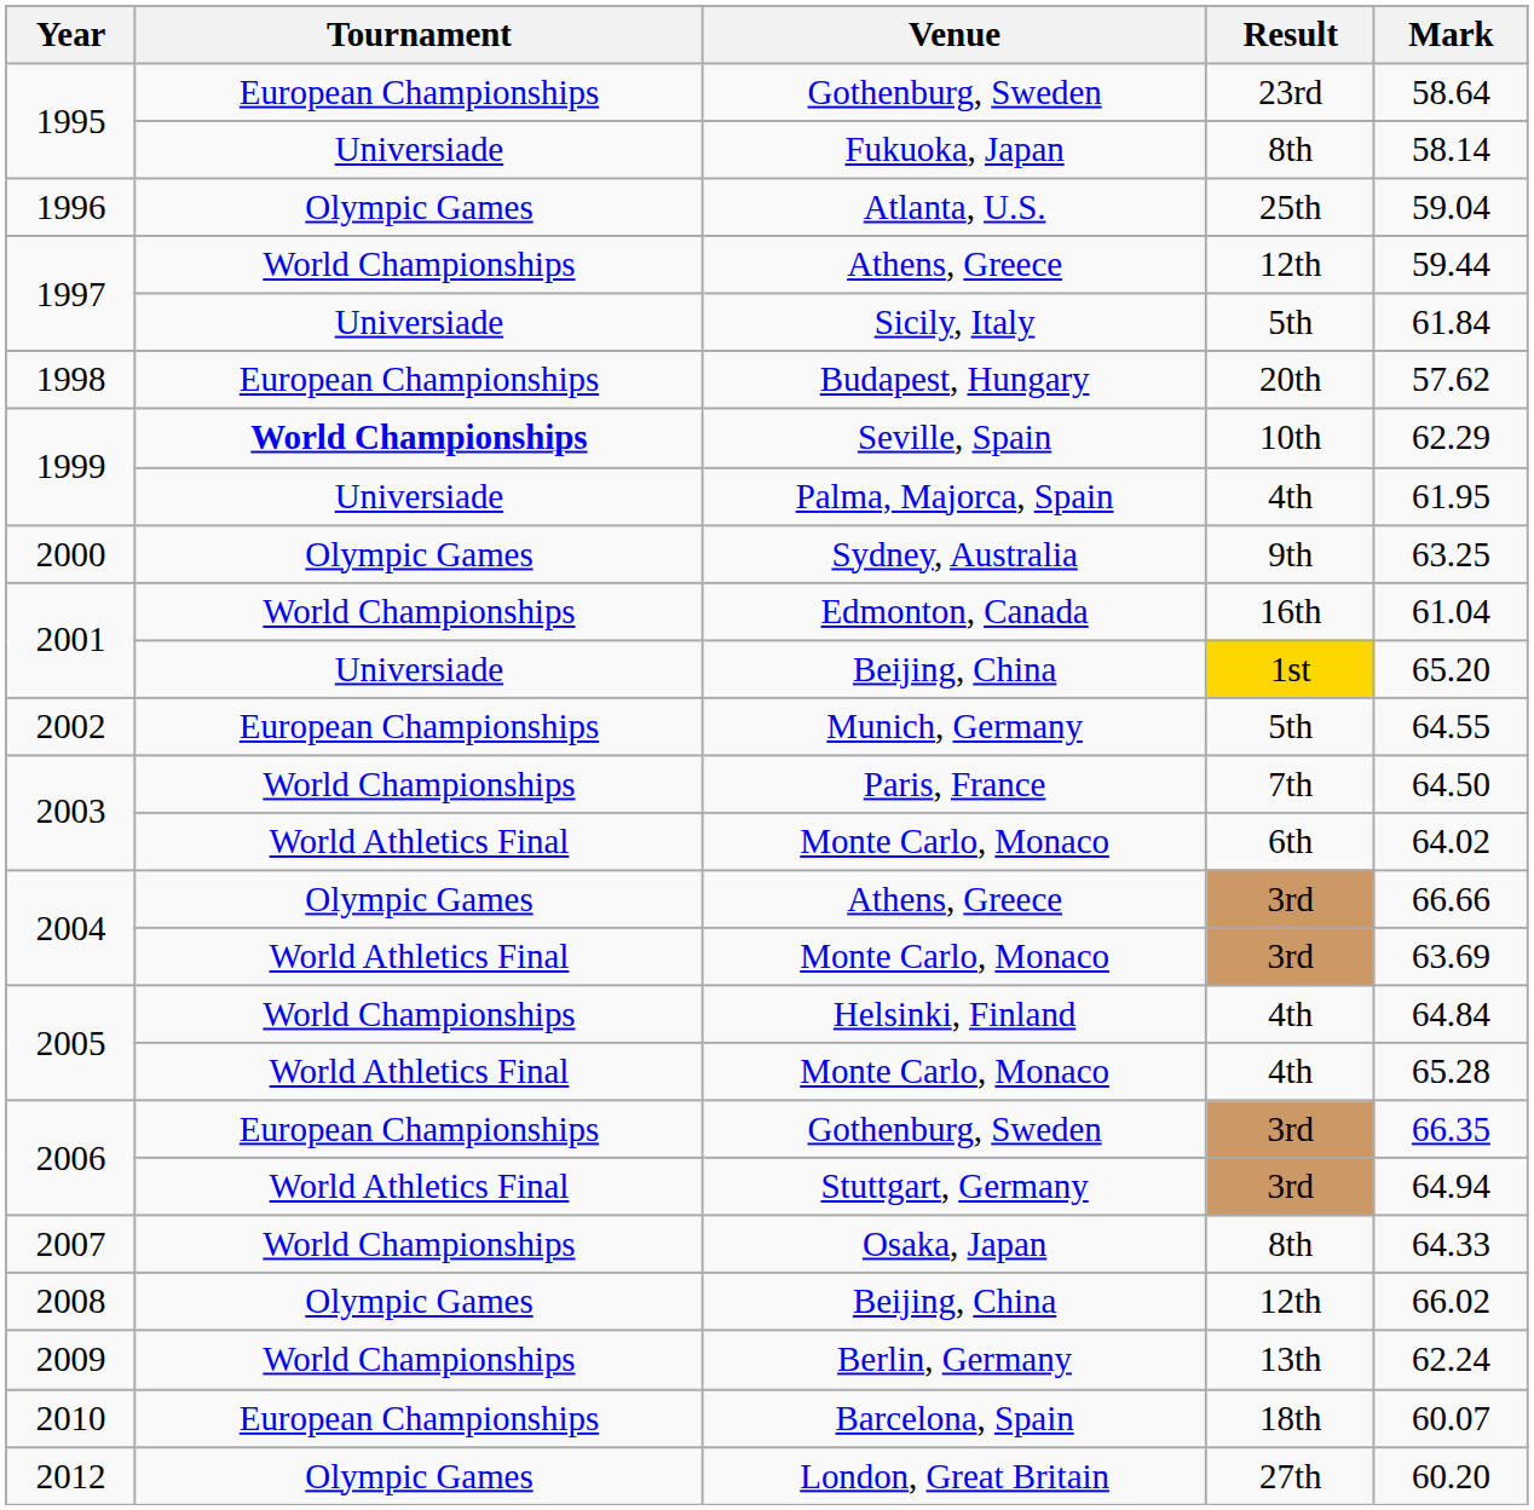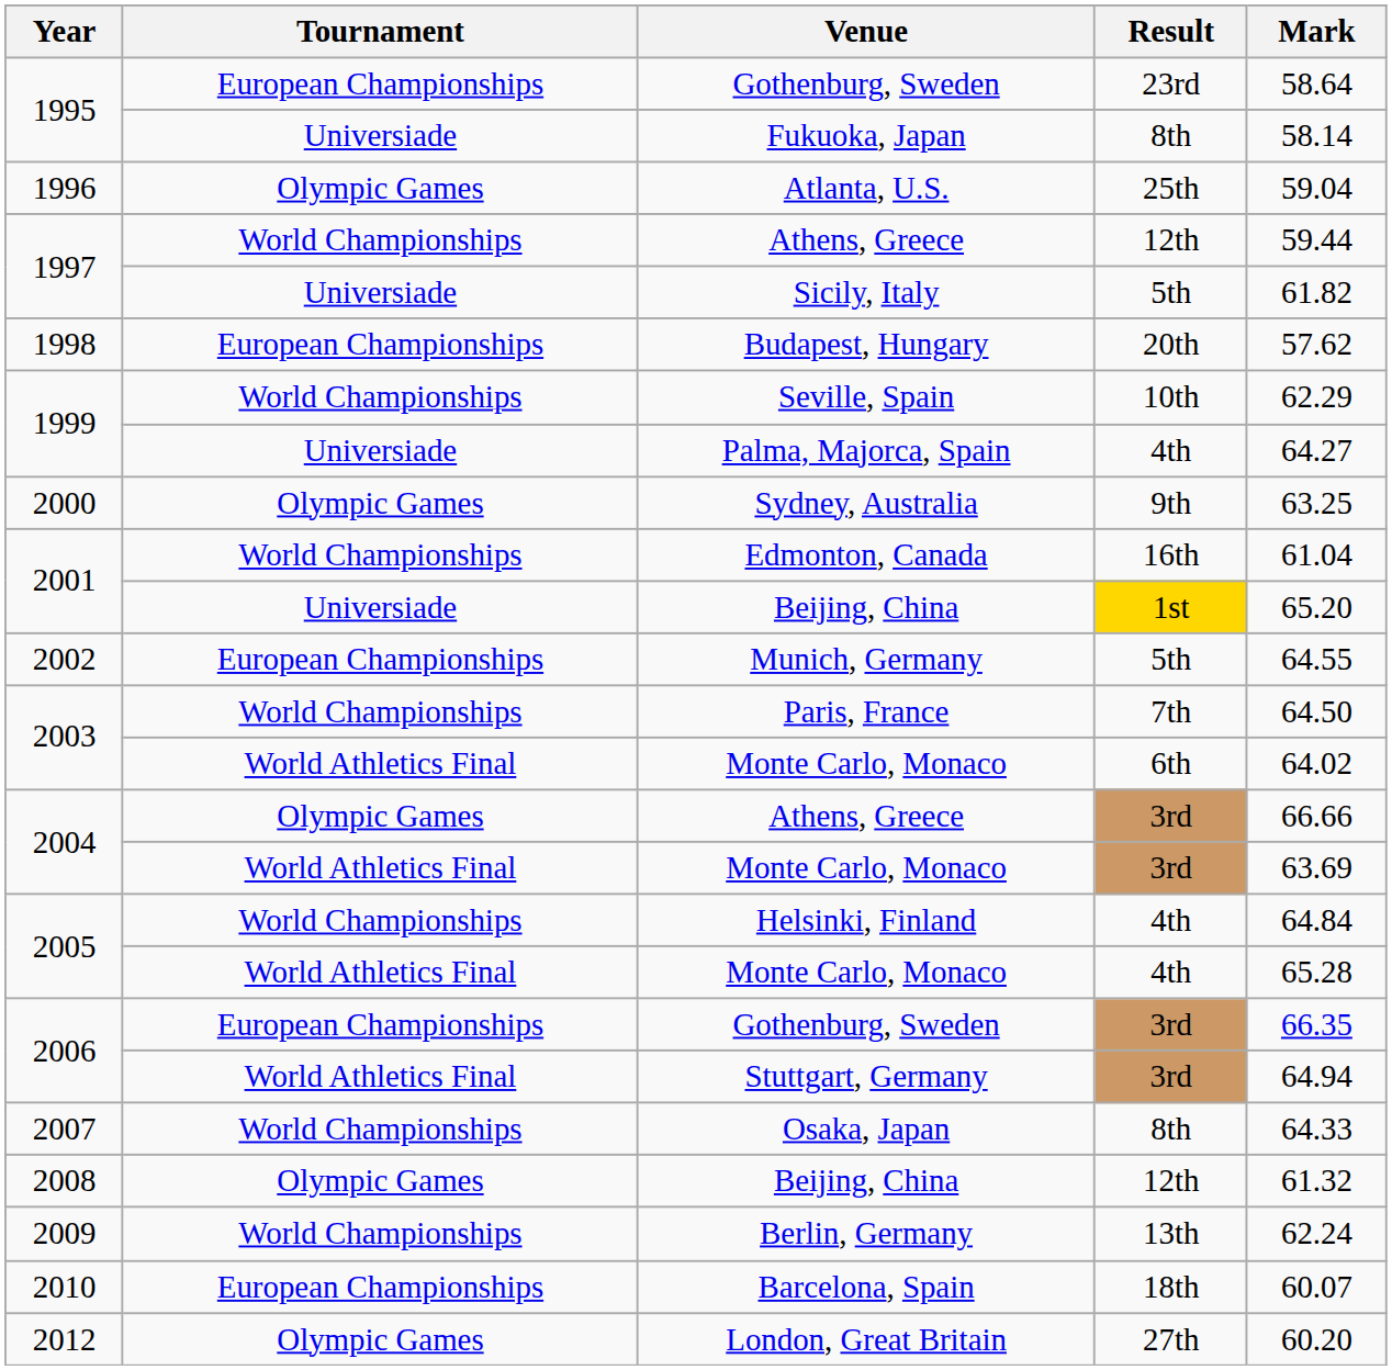 <table class="wikitable" style=" text-align:center; font-size:95%;" width="75%">
 <tr>
 <th>Year</th>
 <th>Tournament</th>
 <th>Venue</th>
 <th>Result</th>
 <th>Mark</th>
 </tr>
 <tr>
 <td rowspan=2>1995</td>
 <td><a href='#'>European Championships</a></td>
 <td><a href='#'>Gothenburg</a>, <a href='#'>Sweden</a></td>
 <td>23rd</td>
 <td>58.64</td>
 </tr>
 <tr>
 <td><a href='#'>Universiade</a></td>
 <td><a href='#'>Fukuoka</a>, <a href='#'>Japan</a></td>
 <td>8th</td>
 <td>58.14</td>
 </tr>
 <tr>
 <td>1996</td>
 <td><a href='#'>Olympic Games</a></td>
 <td><a href='#'>Atlanta</a>, <a href='#'>U.S.</a></td>
 <td>25th</td>
 <td>59.04</td>
 </tr>
 <tr>
 <td rowspan=2>1997</td>
 <td><a href='#'>World Championships</a></td>
 <td><a href='#'>Athens</a>, <a href='#'>Greece</a></td>
 <td>12th</td>
 <td>59.44</td>
 </tr>
 <tr>
 <td><a href='#'>Universiade</a></td>
 <td><a href='#'>Sicily</a>, <a href='#'>Italy</a></td>
 <td>5th</td>
-<td>61.84</td>
+<td>61.82</td>
 </tr>
 <tr>
 <td>1998</td>
 <td><a href='#'>European Championships</a></td>
 <td><a href='#'>Budapest</a>, <a href='#'>Hungary</a></td>
 <td>20th</td>
 <td>57.62</td>
 </tr>
 <tr>
 <td rowspan=2>1999</td>
-<td><strong><a href='#'>World Championships</a></strong></td>
+<td><a href='#'>World Championships</a></td>
 <td><a href='#'>Seville</a>, <a href='#'>Spain</a></td>
 <td>10th</td>
 <td>62.29</td>
 </tr>
 <tr>
 <td><a href='#'>Universiade</a></td>
 <td><a href='#'>Palma, Majorca</a>, <a href='#'>Spain</a></td>
 <td>4th</td>
-<td>61.95</td>
+<td>64.27</td>
 </tr>
 <tr>
 <td>2000</td>
 <td><a href='#'>Olympic Games</a></td>
 <td><a href='#'>Sydney</a>, <a href='#'>Australia</a></td>
 <td>9th</td>
 <td>63.25</td>
 </tr>
 <tr>
 <td rowspan=2>2001</td>
 <td><a href='#'>World Championships</a></td>
 <td><a href='#'>Edmonton</a>, <a href='#'>Canada</a></td>
 <td>16th</td>
 <td>61.04</td>
 </tr>
 <tr>
 <td><a href='#'>Universiade</a></td>
 <td><a href='#'>Beijing</a>, <a href='#'>China</a></td>
 <td bgcolor="gold">1st</td>
 <td>65.20</td>
 </tr>
 <tr>
 <td>2002</td>
 <td><a href='#'>European Championships</a></td>
 <td><a href='#'>Munich</a>, <a href='#'>Germany</a></td>
 <td align="center">5th</td>
 <td>64.55</td>
 </tr>
 <tr>
 <td rowspan=2>2003</td>
 <td><a href='#'>World Championships</a></td>
 <td><a href='#'>Paris</a>, <a href='#'>France</a></td>
 <td>7th</td>
 <td>64.50</td>
 </tr>
 <tr>
 <td><a href='#'>World Athletics Final</a></td>
 <td><a href='#'>Monte Carlo</a>, <a href='#'>Monaco</a></td>
 <td>6th</td>
 <td>64.02</td>
 </tr>
 <tr>
 <td rowspan=2>2004</td>
 <td><a href='#'>Olympic Games</a></td>
 <td><a href='#'>Athens</a>, <a href='#'>Greece</a></td>
 <td bgcolor="CC9966">3rd</td>
 <td>66.66</td>
 </tr>
 <tr>
 <td><a href='#'>World Athletics Final</a></td>
 <td><a href='#'>Monte Carlo</a>, <a href='#'>Monaco</a></td>
 <td bgcolor="CC9966">3rd</td>
 <td>63.69</td>
 </tr>
 <tr>
 <td rowspan=2>2005</td>
 <td><a href='#'>World Championships</a></td>
 <td><a href='#'>Helsinki</a>, <a href='#'>Finland</a></td>
 <td>4th</td>
 <td>64.84</td>
 </tr>
 <tr>
 <td><a href='#'>World Athletics Final</a></td>
 <td><a href='#'>Monte Carlo</a>, <a href='#'>Monaco</a></td>
 <td>4th</td>
 <td>65.28</td>
 </tr>
 <tr>
 <td rowspan=2>2006</td>
 <td><a href='#'>European Championships</a></td>
 <td><a href='#'>Gothenburg</a>, <a href='#'>Sweden</a></td>
 <td bgcolor="CC9966">3rd</td>
 <td><a href='#'>66.35</a></td>
 </tr>
 <tr>
 <td><a href='#'>World Athletics Final</a></td>
 <td><a href='#'>Stuttgart</a>, <a href='#'>Germany</a></td>
 <td bgcolor="CC9966">3rd</td>
 <td>64.94</td>
 </tr>
 <tr>
 <td>2007</td>
 <td><a href='#'>World Championships</a></td>
 <td><a href='#'>Osaka</a>, <a href='#'>Japan</a></td>
 <td>8th</td>
 <td>64.33</td>
 </tr>
 <tr>
 <td>2008</td>
 <td><a href='#'>Olympic Games</a></td>
 <td><a href='#'>Beijing</a>, <a href='#'>China</a></td>
 <td>12th</td>
-<td>66.02</td>
+<td>61.32</td>
 </tr>
 <tr>
 <td>2009</td>
 <td><a href='#'>World Championships</a></td>
 <td><a href='#'>Berlin</a>, <a href='#'>Germany</a></td>
 <td>13th</td>
 <td>62.24</td>
 </tr>
 <tr>
 <td>2010</td>
 <td><a href='#'>European Championships</a></td>
 <td><a href='#'>Barcelona</a>, <a href='#'>Spain</a></td>
 <td>18th</td>
 <td>60.07</td>
 </tr>
 <tr>
 <td>2012</td>
 <td><a href='#'>Olympic Games</a></td>
 <td><a href='#'>London</a>, <a href='#'>Great Britain</a></td>
 <td>27th</td>
 <td>60.20</td>
 </tr>
 </table>
